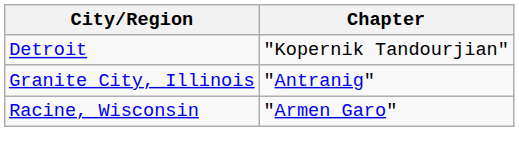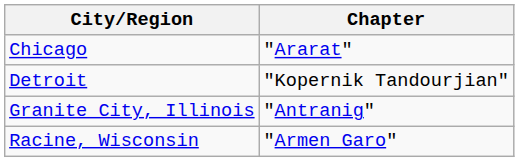 <table class="wikitable">
 <tr>
 <th>City/Region</th>
 <th>Chapter</th>
+</tr>
+<tr>
+<td><a href='#'>Chicago</a></td>
+<td>"<a href='#'>Ararat</a>"</td>
 </tr>
 <tr>
 <td><a href='#'>Detroit</a></td>
 <td>"Kopernik Tandourjian"</td>
 </tr>
 <tr>
 <td><a href='#'>Granite City, Illinois</a></td>
 <td>"<a href='#'>Antranig</a>"</td>
 </tr>
 <tr>
 <td><a href='#'>Racine, Wisconsin</a></td>
 <td>"<a href='#'>Armen Garo</a>"</td>
 </tr>
 </table>
